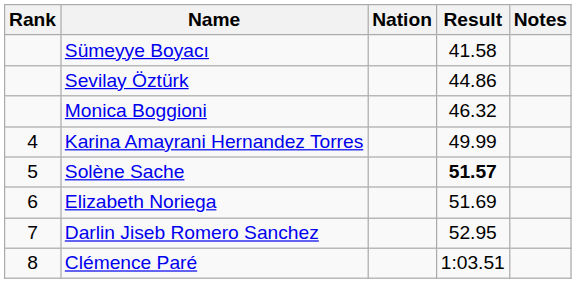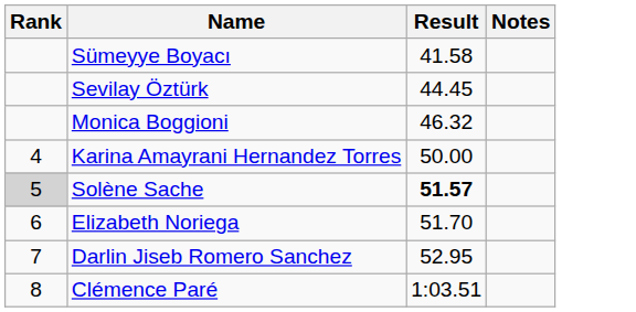 <table class="wikitable sortable" style="text-align:center">
 <tr>
 <th>Rank</th>
 <th>Name</th>
-<th>Nation</th>
 <th>Result</th>
 <th>Notes</th>
 </tr>
 <tr>
 <td></td>
 <td align=left><a href='#'>Sümeyye Boyacı</a></td>
-<td align=left></td>
 <td>41.58</td>
 <td></td>
 </tr>
 <tr>
 <td></td>
 <td align=left><a href='#'>Sevilay Öztürk</a></td>
-<td align=left></td>
-<td>44.86</td>
+<td>44.45</td>
 <td></td>
 </tr>
 <tr>
 <td></td>
 <td align=left><a href='#'>Monica Boggioni</a></td>
-<td align=left></td>
 <td>46.32</td>
 <td></td>
 </tr>
 <tr>
 <td>4</td>
 <td align=left><a href='#'>Karina Amayrani Hernandez Torres</a></td>
-<td align=left></td>
-<td>49.99</td>
+<td>50.00</td>
 <td></td>
 </tr>
 <tr>
-<td>5</td>
+<td style="background: lightgrey;">5</td>
 <td align=left><a href='#'>Solène Sache</a></td>
-<td align=left></td>
 <td><strong>51.57</strong></td>
 <td></td>
 </tr>
 <tr>
 <td>6</td>
 <td align=left><a href='#'>Elizabeth Noriega</a></td>
-<td align=left></td>
-<td>51.69</td>
+<td>51.70</td>
 <td></td>
 </tr>
 <tr>
 <td>7</td>
 <td align=left><a href='#'>Darlin Jiseb Romero Sanchez</a></td>
-<td align=left></td>
 <td>52.95</td>
 <td></td>
 </tr>
 <tr>
 <td>8</td>
 <td align=left><a href='#'>Clémence Paré</a></td>
-<td align=left></td>
 <td>1:03.51</td>
 <td></td>
 </tr>
 </table>
